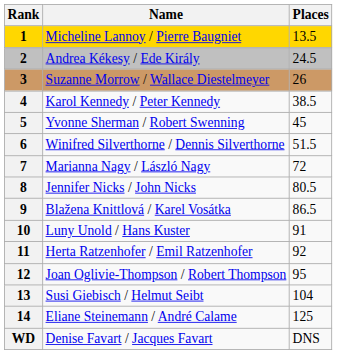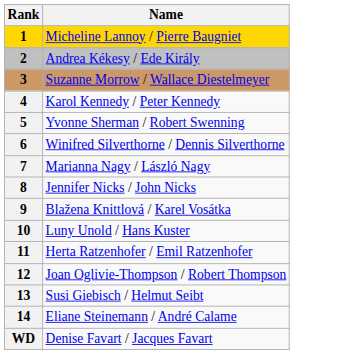 <table class="wikitable">
 <tr>
 <th>Rank</th>
 <th>Name</th>
-<th>Places</th>
 </tr>
 <tr bgcolor=gold>
 <td align=center><strong>1</strong></td>
 <td> <a href='#'>Micheline Lannoy</a> / <a href='#'>Pierre Baugniet</a></td>
-<td>13.5</td>
 </tr>
 <tr bgcolor=silver>
 <td align=center><strong>2</strong></td>
 <td> <a href='#'>Andrea Kékesy</a> / <a href='#'>Ede Király</a></td>
-<td>24.5</td>
 </tr>
 <tr bgcolor=cc9966>
 <td align=center><strong>3</strong></td>
 <td> <a href='#'>Suzanne Morrow</a> / <a href='#'>Wallace Diestelmeyer</a></td>
-<td>26</td>
 </tr>
 <tr>
 <th>4</th>
 <td> <a href='#'>Karol Kennedy</a> / <a href='#'>Peter Kennedy</a></td>
-<td>38.5</td>
 </tr>
 <tr>
 <th>5</th>
 <td> <a href='#'>Yvonne Sherman</a> / <a href='#'>Robert Swenning</a></td>
-<td>45</td>
 </tr>
 <tr>
 <th>6</th>
 <td> <a href='#'>Winifred Silverthorne</a> / <a href='#'>Dennis Silverthorne</a></td>
-<td>51.5</td>
 </tr>
 <tr>
 <th>7</th>
 <td> <a href='#'>Marianna Nagy</a> / <a href='#'>László Nagy</a></td>
-<td>72</td>
 </tr>
 <tr>
 <th>8</th>
 <td> <a href='#'>Jennifer Nicks</a> / <a href='#'>John Nicks</a></td>
-<td>80.5</td>
 </tr>
 <tr>
 <th>9</th>
 <td> <a href='#'>Blažena Knittlová</a> / <a href='#'>Karel Vosátka</a></td>
-<td>86.5</td>
 </tr>
 <tr>
 <th>10</th>
 <td> <a href='#'>Luny Unold</a> / <a href='#'>Hans Kuster</a></td>
-<td>91</td>
 </tr>
 <tr>
 <th>11</th>
 <td> <a href='#'>Herta Ratzenhofer</a> / <a href='#'>Emil Ratzenhofer</a></td>
-<td>92</td>
 </tr>
 <tr>
 <th>12</th>
 <td> <a href='#'>Joan Oglivie-Thompson</a> / <a href='#'>Robert Thompson</a></td>
-<td>95</td>
 </tr>
 <tr>
 <th>13</th>
 <td> <a href='#'>Susi Giebisch</a> / <a href='#'>Helmut Seibt</a></td>
-<td>104</td>
 </tr>
 <tr>
 <th>14</th>
 <td> <a href='#'>Eliane Steinemann</a> / <a href='#'>André Calame</a></td>
-<td>125</td>
 </tr>
 <tr>
 <th>WD</th>
 <td> <a href='#'>Denise Favart</a> / <a href='#'>Jacques Favart</a></td>
-<td>DNS</td>
 </tr>
 </table>
